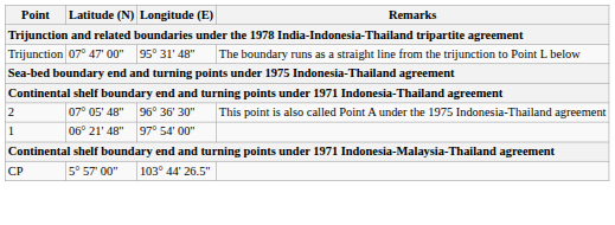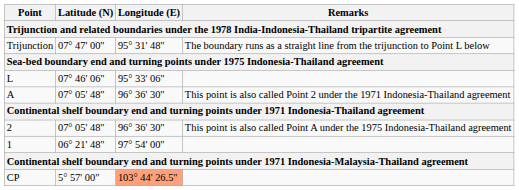 <table class="wikitable">
 <tr>
 <th>Point</th>
 <th>Latitude (N)</th>
 <th>Longitude (E)</th>
 <th>Remarks</th>
 </tr>
 <tr>
 <th colspan="4" style="text-align:left">Trijunction and related boundaries under the 1978 India-Indonesia-Thailand tripartite agreement</th>
 </tr>
 <tr>
 <td>Trijunction</td>
 <td>07° 47' 00"</td>
 <td>95° 31' 48"</td>
 <td>The boundary runs as a straight line from the trijunction to Point L below</td>
 </tr>
 <tr>
 <th colspan="4" style="text-align:left">Sea-bed boundary end and turning points under 1975 Indonesia-Thailand agreement</th>
+</tr>
+<tr>
+<td>L</td>
+<td>07° 46' 06"</td>
+<td>95° 33' 06"</td>
+<td></td>
+</tr>
+<tr>
+<td>A</td>
+<td>07° 05'  48"</td>
+<td>96° 36' 30"</td>
+<td>This point is also called Point 2 under the 1971 Indonesia-Thailand agreement</td>
 </tr>
 <tr>
 <th colspan="4" style="text-align:left">Continental shelf boundary end and turning points under 1971 Indonesia-Thailand agreement</th>
 </tr>
 <tr>
 <td>2</td>
 <td>07° 05'  48"</td>
 <td>96° 36' 30"</td>
 <td>This point is also called Point A under the 1975 Indonesia-Thailand agreement</td>
 </tr>
 <tr>
 <td>1</td>
 <td>06° 21' 48"</td>
 <td>97° 54' 00"</td>
 <td></td>
 </tr>
 <tr>
 <th colspan="4" style="text-align:left">Continental shelf boundary end and turning points under 1971 Indonesia-Malaysia-Thailand agreement</th>
 </tr>
 <tr>
 <td>CP</td>
 <td>5° 57' 00"</td>
-<td>103° 44' 26.5"</td>
+<td style="background: lightsalmon;">103° 44' 26.5"</td>
 <td></td>
 </tr>
 </table>
